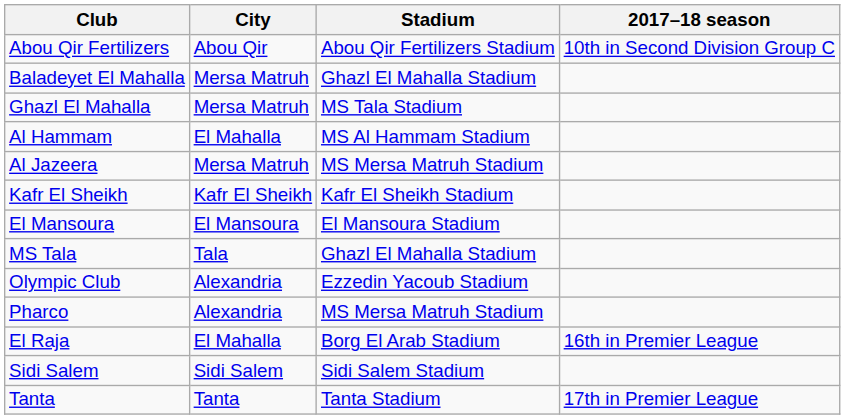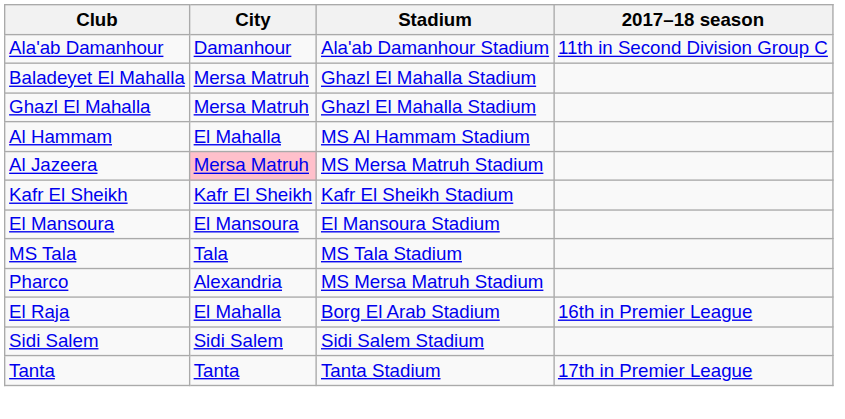 <table class="wikitable sortable" style="font-size:86%">
 <tr>
 <th>Club</th>
 <th>City</th>
 <th>Stadium</th>
 <th>2017–18 season</th>
 </tr>
 <tr>
-<td><a href='#'>Abou Qir Fertilizers</a></td>
-<td><a href='#'>Abou Qir</a></td>
-<td><a href='#'>Abou Qir Fertilizers Stadium</a></td>
-<td><a href='#'>10th in Second Division Group C</a></td>
+<td><a href='#'>Ala'ab Damanhour</a></td>
+<td><a href='#'>Damanhour</a></td>
+<td><a href='#'>Ala'ab Damanhour Stadium</a></td>
+<td><a href='#'>11th in Second Division Group C</a></td>
 </tr>
 <tr>
 <td><a href='#'>Baladeyet El Mahalla</a></td>
 <td><a href='#'>Mersa Matruh</a></td>
 <td><a href='#'>Ghazl El Mahalla Stadium</a></td>
 <td></td>
 </tr>
 <tr>
 <td><a href='#'>Ghazl El Mahalla</a></td>
 <td><a href='#'>Mersa Matruh</a></td>
-<td><a href='#'>MS Tala Stadium</a></td>
+<td><a href='#'>Ghazl El Mahalla Stadium</a></td>
 <td></td>
 </tr>
 <tr>
 <td><a href='#'>Al Hammam</a></td>
 <td><a href='#'>El Mahalla</a></td>
 <td><a href='#'>MS Al Hammam Stadium</a></td>
 <td></td>
 </tr>
 <tr>
 <td><a href='#'>Al Jazeera</a></td>
-<td><a href='#'>Mersa Matruh</a></td>
+<td style="background: pink;"><a href='#'>Mersa Matruh</a></td>
 <td><a href='#'>MS Mersa Matruh Stadium</a></td>
 <td></td>
 </tr>
 <tr>
 <td><a href='#'>Kafr El Sheikh</a></td>
 <td><a href='#'>Kafr El Sheikh</a></td>
 <td><a href='#'>Kafr El Sheikh Stadium</a></td>
 <td></td>
 </tr>
 <tr>
 <td><a href='#'>El Mansoura</a></td>
 <td><a href='#'>El Mansoura</a></td>
 <td><a href='#'>El Mansoura Stadium</a></td>
 <td></td>
 </tr>
 <tr>
 <td><a href='#'>MS Tala</a></td>
 <td><a href='#'>Tala</a></td>
-<td><a href='#'>Ghazl El Mahalla Stadium</a></td>
-<td></td>
-</tr>
-<tr>
-<td><a href='#'>Olympic Club</a></td>
-<td><a href='#'>Alexandria</a></td>
-<td><a href='#'>Ezzedin Yacoub Stadium</a></td>
+<td><a href='#'>MS Tala Stadium</a></td>
 <td></td>
 </tr>
 <tr>
 <td><a href='#'>Pharco</a></td>
 <td><a href='#'>Alexandria</a></td>
 <td><a href='#'>MS Mersa Matruh Stadium</a></td>
 <td></td>
 </tr>
 <tr>
 <td><a href='#'>El Raja</a></td>
 <td><a href='#'>El Mahalla</a></td>
 <td><a href='#'>Borg El Arab Stadium</a></td>
 <td><a href='#'>16th in Premier League</a></td>
 </tr>
 <tr>
 <td><a href='#'>Sidi Salem</a></td>
 <td><a href='#'>Sidi Salem</a></td>
 <td><a href='#'>Sidi Salem Stadium</a></td>
 <td></td>
 </tr>
 <tr>
 <td><a href='#'>Tanta</a></td>
 <td><a href='#'>Tanta</a></td>
 <td><a href='#'>Tanta Stadium</a></td>
 <td><a href='#'>17th in Premier League</a></td>
 </tr>
 </table>
